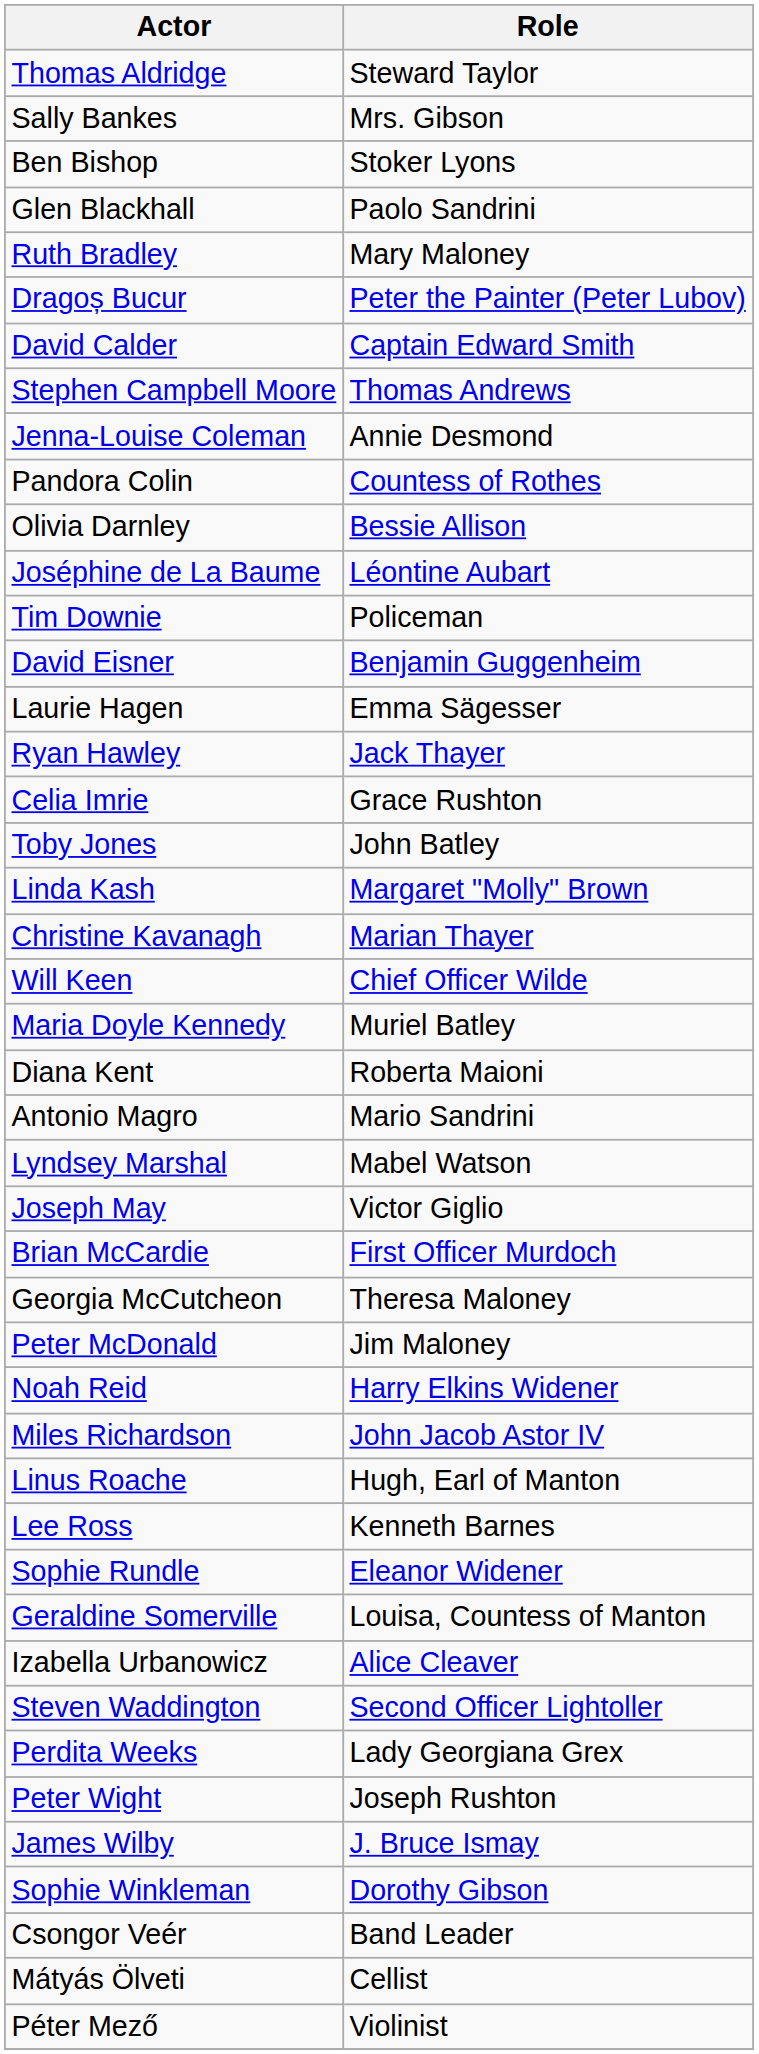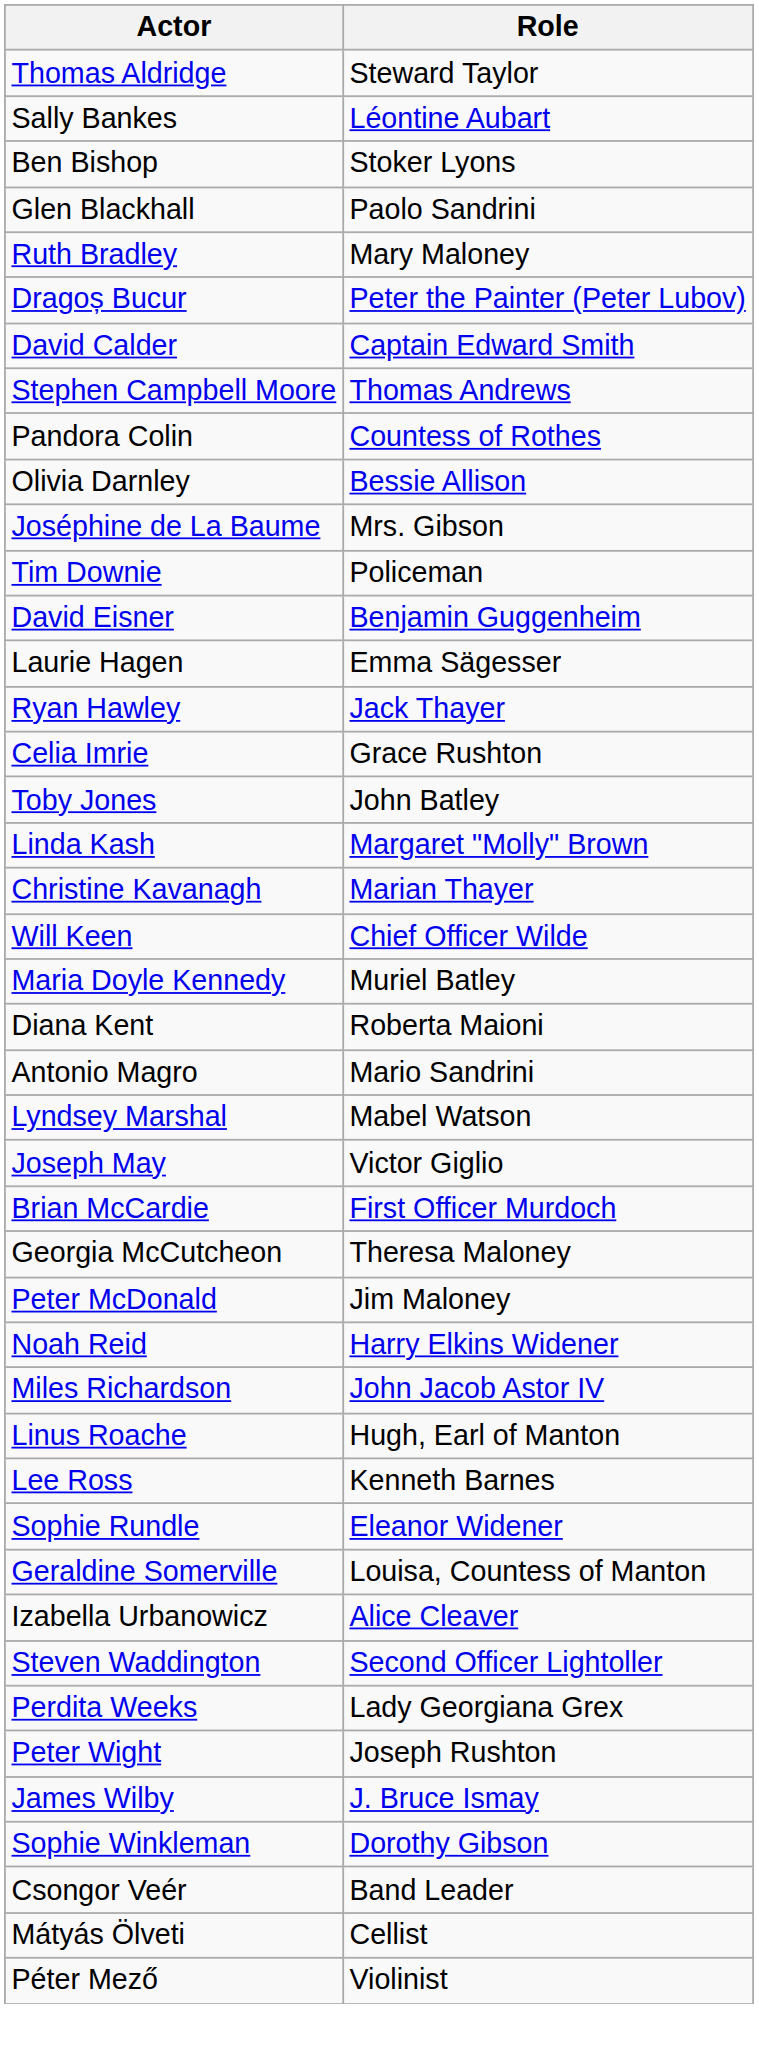 <table class="wikitable">
 <tr>
 <th>Actor</th>
 <th>Role</th>
 </tr>
 <tr>
 <td><a href='#'>Thomas Aldridge</a></td>
 <td>Steward Taylor</td>
 </tr>
 <tr>
 <td>Sally Bankes</td>
-<td>Mrs. Gibson</td>
+<td><a href='#'>Léontine Aubart</a></td>
 </tr>
 <tr>
 <td>Ben Bishop</td>
 <td>Stoker Lyons</td>
 </tr>
 <tr>
 <td>Glen Blackhall</td>
 <td>Paolo Sandrini</td>
 </tr>
 <tr>
 <td><a href='#'>Ruth Bradley</a></td>
 <td>Mary Maloney</td>
 </tr>
 <tr>
 <td><a href='#'>Dragoș Bucur</a></td>
 <td><a href='#'>Peter the Painter (Peter Lubov)</a></td>
 </tr>
 <tr>
 <td><a href='#'>David Calder</a></td>
 <td><a href='#'>Captain Edward Smith</a></td>
 </tr>
 <tr>
 <td><a href='#'>Stephen Campbell Moore</a></td>
 <td><a href='#'>Thomas Andrews</a></td>
 </tr>
 <tr>
-<td><a href='#'>Jenna-Louise Coleman</a></td>
-<td>Annie Desmond</td>
-</tr>
-<tr>
 <td>Pandora Colin</td>
 <td><a href='#'>Countess of Rothes</a></td>
 </tr>
 <tr>
 <td>Olivia Darnley</td>
 <td><a href='#'>Bessie Allison</a></td>
 </tr>
 <tr>
 <td><a href='#'>Joséphine de La Baume</a></td>
-<td><a href='#'>Léontine Aubart</a></td>
+<td>Mrs. Gibson</td>
 </tr>
 <tr>
 <td><a href='#'>Tim Downie</a></td>
 <td>Policeman</td>
 </tr>
 <tr>
 <td><a href='#'>David Eisner</a></td>
 <td><a href='#'>Benjamin Guggenheim</a></td>
 </tr>
 <tr>
 <td>Laurie Hagen</td>
 <td>Emma Sägesser</td>
 </tr>
 <tr>
 <td><a href='#'>Ryan Hawley</a></td>
 <td><a href='#'>Jack Thayer</a></td>
 </tr>
 <tr>
 <td><a href='#'>Celia Imrie</a></td>
 <td>Grace Rushton</td>
 </tr>
 <tr>
 <td><a href='#'>Toby Jones</a></td>
 <td>John Batley</td>
 </tr>
 <tr>
 <td><a href='#'>Linda Kash</a></td>
 <td><a href='#'>Margaret "Molly" Brown</a></td>
 </tr>
 <tr>
 <td><a href='#'>Christine Kavanagh</a></td>
 <td><a href='#'>Marian Thayer</a></td>
 </tr>
 <tr>
 <td><a href='#'>Will Keen</a></td>
 <td><a href='#'>Chief Officer Wilde</a></td>
 </tr>
 <tr>
 <td><a href='#'>Maria Doyle Kennedy</a></td>
 <td>Muriel Batley</td>
 </tr>
 <tr>
 <td>Diana Kent</td>
 <td>Roberta Maioni</td>
 </tr>
 <tr>
 <td>Antonio Magro</td>
 <td>Mario Sandrini</td>
 </tr>
 <tr>
 <td><a href='#'>Lyndsey Marshal</a></td>
 <td>Mabel Watson</td>
 </tr>
 <tr>
 <td><a href='#'>Joseph May</a></td>
 <td>Victor Giglio</td>
 </tr>
 <tr>
 <td><a href='#'>Brian McCardie</a></td>
 <td><a href='#'>First Officer Murdoch</a></td>
 </tr>
 <tr>
 <td>Georgia McCutcheon</td>
 <td>Theresa Maloney</td>
 </tr>
 <tr>
 <td><a href='#'>Peter McDonald</a></td>
 <td>Jim Maloney</td>
 </tr>
 <tr>
 <td><a href='#'>Noah Reid</a></td>
 <td><a href='#'>Harry Elkins Widener</a></td>
 </tr>
 <tr>
 <td><a href='#'>Miles Richardson</a></td>
 <td><a href='#'>John Jacob Astor IV</a></td>
 </tr>
 <tr>
 <td><a href='#'>Linus Roache</a></td>
 <td>Hugh, Earl of Manton</td>
 </tr>
 <tr>
 <td><a href='#'>Lee Ross</a></td>
 <td>Kenneth Barnes</td>
 </tr>
 <tr>
 <td><a href='#'>Sophie Rundle</a></td>
 <td><a href='#'>Eleanor Widener</a></td>
 </tr>
 <tr>
 <td><a href='#'>Geraldine Somerville</a></td>
 <td>Louisa, Countess of Manton</td>
 </tr>
 <tr>
 <td>Izabella Urbanowicz</td>
 <td><a href='#'>Alice Cleaver</a></td>
 </tr>
 <tr>
 <td><a href='#'>Steven Waddington</a></td>
 <td><a href='#'>Second Officer Lightoller</a></td>
 </tr>
 <tr>
 <td><a href='#'>Perdita Weeks</a></td>
 <td>Lady Georgiana Grex</td>
 </tr>
 <tr>
 <td><a href='#'>Peter Wight</a></td>
 <td>Joseph Rushton</td>
 </tr>
 <tr>
 <td><a href='#'>James Wilby</a></td>
 <td><a href='#'>J. Bruce Ismay</a></td>
 </tr>
 <tr>
 <td><a href='#'>Sophie Winkleman</a></td>
 <td><a href='#'>Dorothy Gibson</a></td>
 </tr>
 <tr>
 <td>Csongor Veér</td>
 <td>Band Leader</td>
 </tr>
 <tr>
 <td>Mátyás Ölveti</td>
 <td>Cellist</td>
 </tr>
 <tr>
 <td>Péter Mező</td>
 <td>Violinist</td>
 </tr>
 <tr>
 </tr>
 </table>
